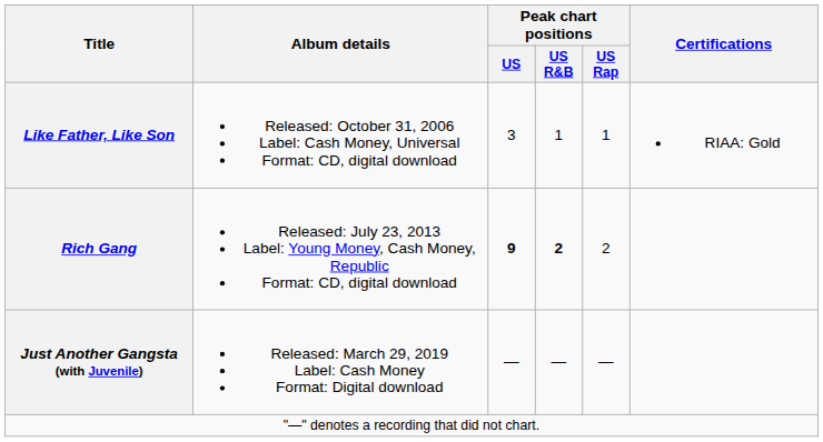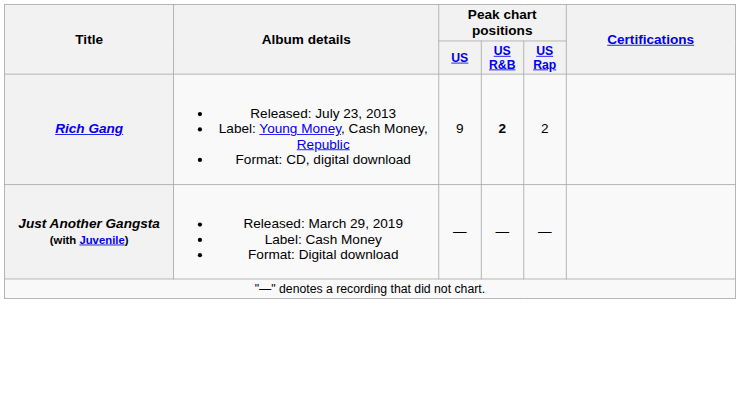 <table class="wikitable plainrowheaders" style="text-align:center;">
 <tr>
 <th scope="col" rowspan="2" style="width:12em;">Title</th>
 <th scope="col" rowspan="2" style="width:19em;">Album details</th>
 <th scope="col" colspan="3">Peak chart positions</th>
 <th scope="col" rowspan="2" style="width:12em;"><a href='#'>Certifications</a></th>
 </tr>
 <tr>
 <th scope="col" style="width:3em;font-size:90%;"><a href='#'>US</a><br></th>
 <th scope="col" style="width:3em;font-size:90%;"><a href='#'>US<br>R&B</a><br></th>
 <th scope="col" style="width:3em;font-size:90%;"><a href='#'>US<br>Rap</a><br></th>
 </tr>
 <tr>
-<th scope="row"><em><a href='#'>Like Father, Like Son</a></em><br></th>
-<td><br><ul><li>Released: October 31, 2006</li><li>Label: Cash Money, Universal</li><li>Format: CD, digital download</li></ul></td>
-<td>3</td>
-<td>1</td>
-<td>1</td>
-<td><br><ul><li>RIAA: Gold</li></ul></td>
-</tr>
-<tr>
 <th scope="row"><em><a href='#'>Rich Gang</a></em><br></th>
 <td><br><ul><li>Released: July 23, 2013</li><li>Label: <a href='#'>Young Money</a>, Cash Money, <a href='#'>Republic</a></li><li>Format: CD, digital download</li></ul></td>
-<td><strong>9</strong></td>
+<td>9</td>
 <td><strong>2</strong></td>
 <td>2</td>
 <td></td>
 </tr>
 <tr>
 <th scope="row"><em>Just Another Gangsta</em> <br><small>(with <a href='#'>Juvenile</a>)</small></th>
 <td><br><ul><li>Released: March 29, 2019</li><li>Label: Cash Money</li><li>Format: Digital download</li></ul></td>
 <td>—</td>
 <td>—</td>
 <td>—</td>
 <td></td>
 </tr>
 <tr>
 <td colspan="6" style="font-size:90%">"—" denotes a recording that did not chart.</td>
 </tr>
 </table>
